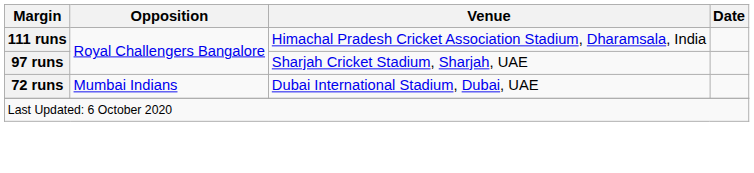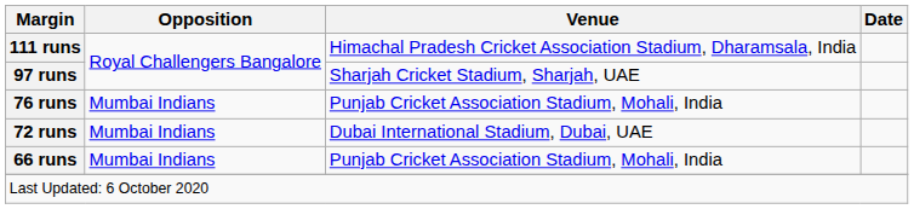 <table class="wikitable">
 <tr>
 <th>Margin</th>
 <th>Opposition</th>
 <th>Venue</th>
 <th>Date</th>
 </tr>
 <tr>
 <th scope=row style=text-align:center;>111 runs</th>
 <td rowspan=2><a href='#'>Royal Challengers Bangalore</a></td>
 <td><a href='#'>Himachal Pradesh Cricket Association Stadium</a>, <a href='#'>Dharamsala</a>, India</td>
 <td></td>
 </tr>
 <tr>
 <th scope=row style=text-align:center;>97 runs</th>
 <td><a href='#'>Sharjah Cricket Stadium</a>, <a href='#'>Sharjah</a>, UAE</td>
 <td></td>
 </tr>
 <tr>
+<th scope=row style=text-align:center;>76 runs</th>
+<td><a href='#'>Mumbai Indians</a></td>
+<td><a href='#'>Punjab Cricket Association Stadium</a>, <a href='#'>Mohali</a>, India</td>
+<td></td>
+</tr>
+<tr>
 <th scope=row style=text-align:center;>72 runs</th>
 <td><a href='#'>Mumbai Indians</a></td>
 <td><a href='#'>Dubai International Stadium</a>, <a href='#'>Dubai</a>, UAE</td>
+<td></td>
+</tr>
+<tr>
+<th scope=row style=text-align:center;>66 runs</th>
+<td><a href='#'>Mumbai Indians</a></td>
+<td><a href='#'>Punjab Cricket Association Stadium</a>, <a href='#'>Mohali</a>, India</td>
 <td></td>
 </tr>
 <tr>
 </tr>
 <tr class=sortbottom>
 <td colspan=4><small>Last Updated: 6 October 2020</small></td>
 </tr>
 </table>
